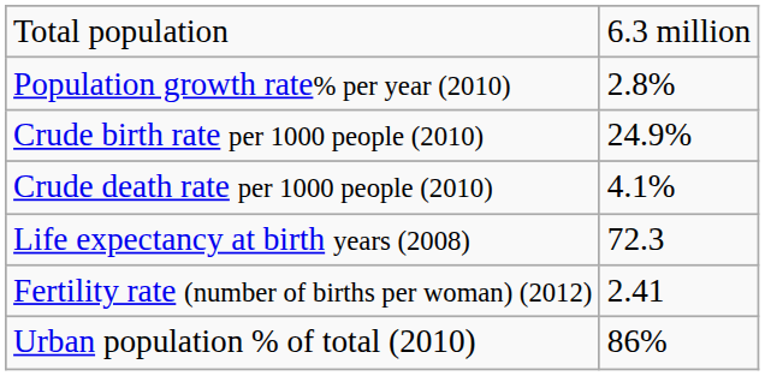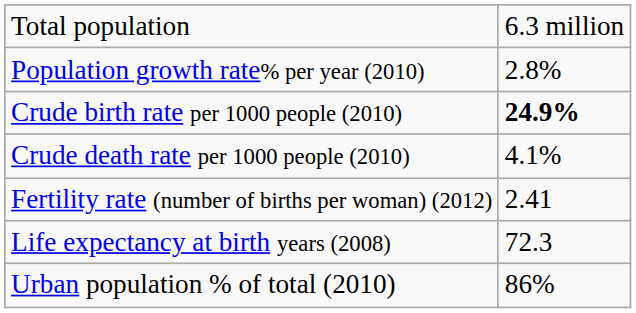 <table class="wikitable">
 <tr>
 <td>Total population</td>
 <td>6.3 million</td>
 </tr>
 <tr>
 <td><a href='#'>Population growth rate</a><small>% per year (2010)</small></td>
 <td>2.8%</td>
 </tr>
 <tr>
 <td><a href='#'>Crude birth rate</a> <small>per 1000 people (2010)</small></td>
-<td>24.9%</td>
+<td><strong>24.9%</strong></td>
 </tr>
 <tr>
 <td><a href='#'>Crude death rate</a> <small>per 1000 people (2010)</small></td>
 <td>4.1%</td>
 </tr>
 <tr>
+<td><a href='#'>Fertility rate</a> <small>(number of births per woman) (2012)</small></td>
+<td>2.41</td>
+</tr>
+<tr>
 <td><a href='#'>Life expectancy at birth</a> <small>years (2008)</small></td>
 <td>72.3</td>
-</tr>
-<tr>
-<td><a href='#'>Fertility rate</a> <small>(number of births per woman) (2012)</small></td>
-<td>2.41</td>
 </tr>
 <tr>
 <td><a href='#'>Urban</a> population % of total (2010)</td>
 <td>86%</td>
 </tr>
 </table>
